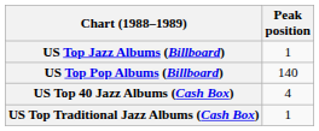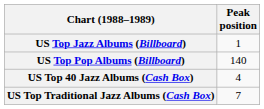 <table class="wikitable sortable plainrowheaders" style="text-align:center">
 <tr>
 <th scope="col">Chart (1988–1989)</th>
 <th scope="col">Peak<br>position</th>
 </tr>
 <tr>
 <th scope="row">US <a href='#'>Top Jazz Albums</a> (<em><a href='#'>Billboard</a></em>)</th>
 <td>1</td>
 </tr>
 <tr>
 <th scope="row">US <a href='#'>Top Pop Albums</a> (<em><a href='#'>Billboard</a></em>)</th>
 <td>140</td>
 </tr>
 <tr>
 <th scope="row">US Top 40 Jazz Albums (<em><a href='#'>Cash Box</a></em>)</th>
 <td>4</td>
 </tr>
 <tr>
 <th scope="row">US Top Traditional Jazz Albums (<em><a href='#'>Cash Box</a></em>)</th>
-<td>1</td>
+<td>7</td>
 </tr>
 </table>
